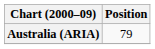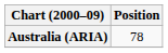 <table class="wikitable plainrowheaders" style="text-align:center">
 <tr>
 <th>Chart (2000–09)</th>
 <th>Position</th>
 </tr>
 <tr>
 <th scope="row">Australia (ARIA)</th>
-<td align="center">79</td>
+<td align="center">78</td>
 </tr>
 <tr>
 </tr>
 </table>
